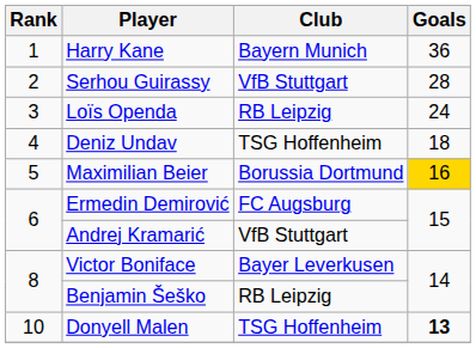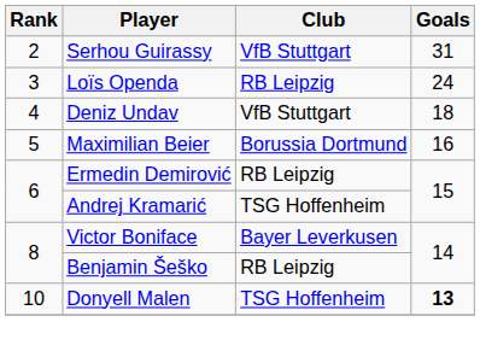 <table class="wikitable sortable" style="text-align:center">
 <tr>
 <th>Rank</th>
 <th>Player</th>
 <th>Club</th>
 <th>Goals</th>
 </tr>
 <tr>
-<td>1</td>
-<td align=left> <a href='#'>Harry Kane</a></td>
-<td align=left><a href='#'>Bayern Munich</a></td>
-<td>36</td>
-</tr>
-<tr>
 <td>2</td>
 <td align=left> <a href='#'>Serhou Guirassy</a></td>
 <td align=left><a href='#'>VfB Stuttgart</a></td>
-<td>28</td>
+<td>31</td>
 </tr>
 <tr>
 <td>3</td>
 <td align=left> <a href='#'>Loïs Openda</a></td>
 <td align=left><a href='#'>RB Leipzig</a></td>
 <td>24</td>
 </tr>
 <tr>
 <td>4</td>
 <td align=left> <a href='#'>Deniz Undav</a></td>
-<td align=left>TSG Hoffenheim</td>
+<td align=left>VfB Stuttgart</td>
 <td>18</td>
 </tr>
 <tr>
 <td rowspan="1">5</td>
 <td align=left> <a href='#'>Maximilian Beier</a></td>
 <td align=left><a href='#'>Borussia Dortmund</a></td>
-<td rowspan="1" style="background: gold;">16</td>
+<td rowspan="1">16</td>
 </tr>
 <tr>
 <td rowspan="2">6</td>
 <td align=left> <a href='#'>Ermedin Demirović</a></td>
-<td align=left><a href='#'>FC Augsburg</a></td>
+<td align=left>RB Leipzig</td>
 <td rowspan="2">15</td>
 </tr>
 <tr>
 <td align=left> <a href='#'>Andrej Kramarić</a></td>
-<td align=left>VfB Stuttgart</td>
+<td align=left>TSG Hoffenheim</td>
 </tr>
 <tr>
 <td rowspan="2">8</td>
 <td align=left> <a href='#'>Victor Boniface</a></td>
 <td align="left"><a href='#'>Bayer Leverkusen</a></td>
 <td rowspan="2">14</td>
 </tr>
 <tr>
 <td align=left> <a href='#'>Benjamin Šeško</a></td>
 <td align=left>RB Leipzig</td>
 </tr>
 <tr>
 <td rowspan="1">10</td>
 <td align=left> <a href='#'>Donyell Malen</a></td>
 <td align=left><a href='#'>TSG Hoffenheim</a></td>
 <td rowspan="1"><strong>13</strong></td>
 </tr>
 <tr>
 </tr>
 </table>
